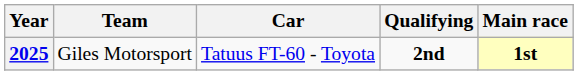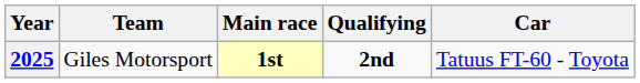 <table class="wikitable" style="text-align:center; font-size:90%">
 <tr>
 <th>Year</th>
 <th>Team</th>
+<th>Main race</th>
+<th>Qualifying</th>
 <th>Car</th>
-<th>Qualifying</th>
-<th>Main race</th>
 </tr>
 <tr>
 <th><a href='#'>2025</a></th>
 <td align=left> Giles Motorsport</td>
+<td style="background: #ffffbf"><strong>1st</strong></td>
+<td><strong>2nd</strong></td>
 <td align=left><a href='#'>Tatuus FT-60</a> - <a href='#'>Toyota</a></td>
-<td><strong>2nd</strong></td>
-<td style="background: #ffffbf"><strong>1st</strong></td>
 </tr>
 </table>
